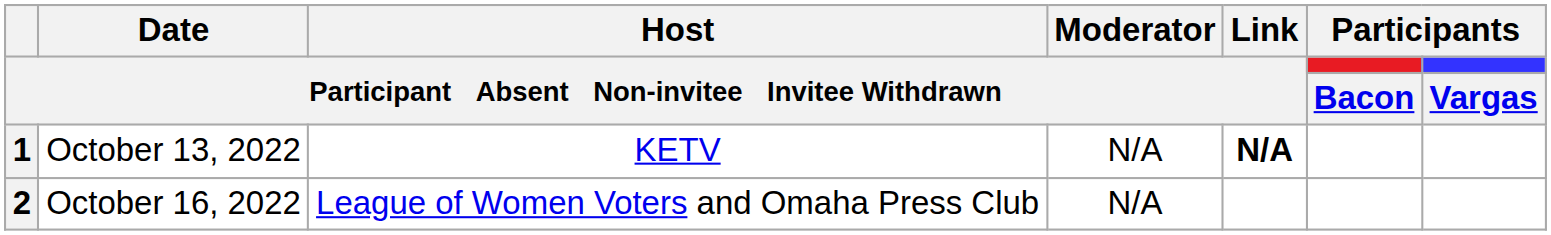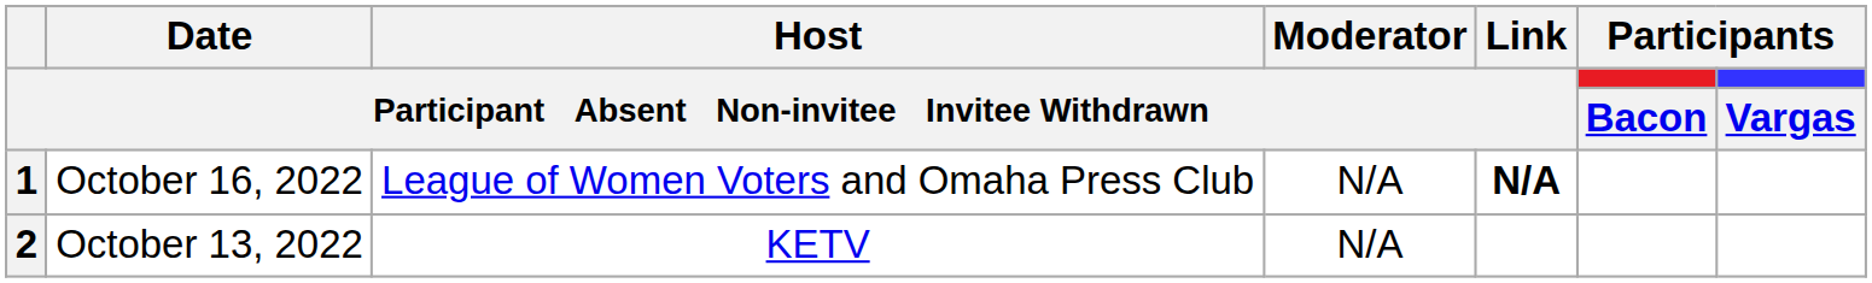 <table class="wikitable" style="text-align:center;">
 <tr>
 <th scope="col"></th>
 <th scope="col">Date</th>
 <th scope="col">Host</th>
 <th scope="col">Moderator</th>
 <th scope="col">Link</th>
 <th colspan="2" scope="col">Participants</th>
 </tr>
 <tr>
 <th colspan="5" rowspan="2"> <small>Participant  </small> <small>Absent  </small> <small>Non-invitee  </small> <small>Invitee Withdrawn</small></th>
 <th scope="col" style="background:#E81B23;"></th>
 <th scope="col" style="background:#33f;"></th>
 </tr>
 <tr>
 <th scope="col"><a href='#'>Bacon</a></th>
 <th scope="col"><a href='#'>Vargas</a></th>
 </tr>
 <tr style="background:#fff;">
 <th scope="row">1</th>
-<td style="white-space:nowrap;">October 13, 2022</td>
-<td style="white-space:nowrap;"><a href='#'>KETV</a></td>
+<td style="white-space:nowrap;">October 16, 2022</td>
+<td style="white-space:nowrap;"><a href='#'>League of Women Voters</a> and Omaha Press Club</td>
 <td style="white-space:nowrap;">N/A</td>
 <td style="white-space:nowrap;"><strong>N/A</strong></td>
 <td></td>
 <td></td>
 </tr>
 <tr style="background:#fff;">
 <th>2</th>
-<td style="white-space:nowrap;">October 16, 2022</td>
-<td style="white-space:nowrap;"><a href='#'>League of Women Voters</a> and Omaha Press Club</td>
+<td style="white-space:nowrap;">October 13, 2022</td>
+<td style="white-space:nowrap;"><a href='#'>KETV</a></td>
 <td style="white-space:nowrap;">N/A</td>
 <td style="white-space:nowrap;"></td>
 <td></td>
 <td></td>
 </tr>
 </table>
